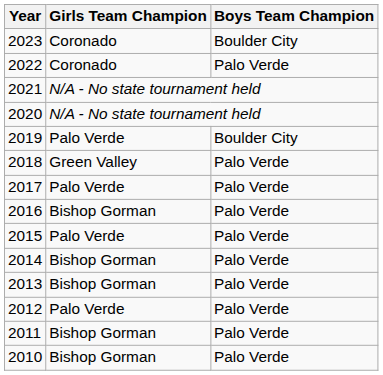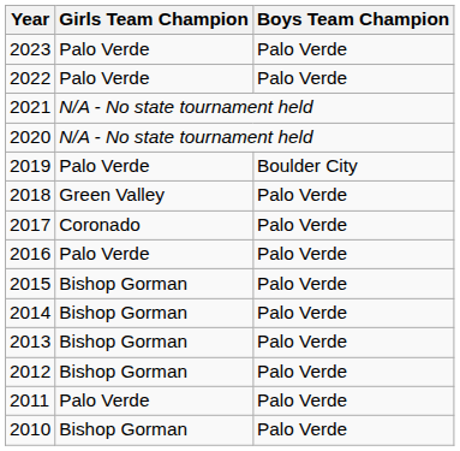 <table class="wikitable">
 <tr>
 <th>Year</th>
 <th>Girls Team Champion</th>
 <th>Boys Team Champion</th>
 </tr>
 <tr>
 <td>2023</td>
-<td>Coronado</td>
-<td>Boulder City</td>
+<td>Palo Verde</td>
+<td>Palo Verde</td>
 </tr>
 <tr>
 <td>2022</td>
-<td>Coronado</td>
+<td>Palo Verde</td>
 <td>Palo Verde</td>
 </tr>
 <tr>
 <td>2021</td>
 <td colspan="2"><em>N/A - No state tournament held</em></td>
 </tr>
 <tr>
 <td>2020</td>
 <td colspan="2"><em>N/A - No state tournament held</em></td>
 </tr>
 <tr>
 <td>2019</td>
 <td>Palo Verde</td>
 <td>Boulder City</td>
 </tr>
 <tr>
 <td>2018</td>
 <td>Green Valley</td>
 <td>Palo Verde</td>
 </tr>
 <tr>
 <td>2017</td>
+<td>Coronado</td>
+<td>Palo Verde</td>
+</tr>
+<tr>
+<td>2016</td>
 <td>Palo Verde</td>
 <td>Palo Verde</td>
 </tr>
 <tr>
-<td>2016</td>
+<td>2015</td>
 <td>Bishop Gorman</td>
-<td>Palo Verde</td>
-</tr>
-<tr>
-<td>2015</td>
-<td>Palo Verde</td>
 <td>Palo Verde</td>
 </tr>
 <tr>
 <td>2014</td>
 <td>Bishop Gorman</td>
 <td>Palo Verde</td>
 </tr>
 <tr>
 <td>2013</td>
 <td>Bishop Gorman</td>
 <td>Palo Verde</td>
 </tr>
 <tr>
 <td>2012</td>
-<td>Palo Verde</td>
+<td>Bishop Gorman</td>
 <td>Palo Verde</td>
 </tr>
 <tr>
 <td>2011</td>
-<td>Bishop Gorman</td>
+<td>Palo Verde</td>
 <td>Palo Verde</td>
 </tr>
 <tr>
 <td>2010</td>
 <td>Bishop Gorman</td>
 <td>Palo Verde</td>
 </tr>
 </table>
